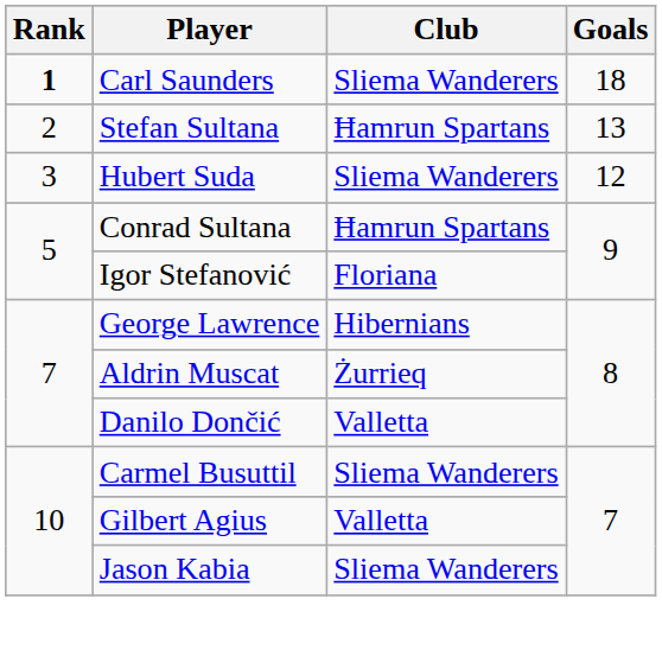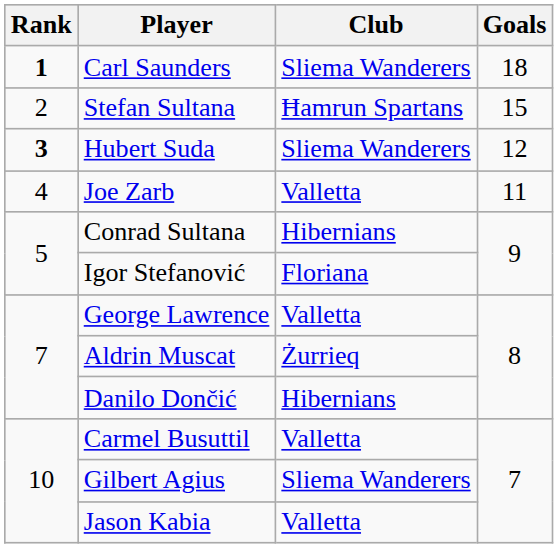 <table class="wikitable" style="text-align:center">
 <tr>
 <th>Rank</th>
 <th>Player</th>
 <th>Club</th>
 <th>Goals</th>
 </tr>
 <tr>
 <td><strong>1</strong></td>
 <td align="left"> <a href='#'>Carl Saunders</a></td>
 <td align="left"><a href='#'>Sliema Wanderers</a></td>
 <td>18</td>
 </tr>
 <tr>
 <td>2</td>
 <td align="left"> <a href='#'>Stefan Sultana</a></td>
 <td align="left"><a href='#'>Ħamrun Spartans</a></td>
-<td>13</td>
+<td>15</td>
 </tr>
 <tr>
-<td>3</td>
+<td><strong>3</strong></td>
 <td align="left"> <a href='#'>Hubert Suda</a></td>
 <td align="left"><a href='#'>Sliema Wanderers</a></td>
 <td>12</td>
 </tr>
 <tr>
+<td>4</td>
+<td align="left"> <a href='#'>Joe Zarb</a></td>
+<td align="left"><a href='#'>Valletta</a></td>
+<td>11</td>
+</tr>
+<tr>
 <td rowspan="2">5</td>
 <td align="left"> Conrad Sultana</td>
-<td align="left"><a href='#'>Ħamrun Spartans</a></td>
+<td align="left"><a href='#'>Hibernians</a></td>
 <td rowspan="2">9</td>
 </tr>
 <tr>
 <td align="left"> Igor Stefanović</td>
 <td align="left"><a href='#'>Floriana</a></td>
 </tr>
 <tr>
 <td rowspan="3">7</td>
 <td align="left"> <a href='#'>George Lawrence</a></td>
-<td align="left"><a href='#'>Hibernians</a></td>
+<td align="left"><a href='#'>Valletta</a></td>
 <td rowspan="3">8</td>
 </tr>
 <tr>
 <td align="left"> <a href='#'>Aldrin Muscat</a></td>
 <td align="left"><a href='#'>Żurrieq</a></td>
 </tr>
 <tr>
 <td align="left"><a href='#'>Danilo Dončić</a></td>
-<td align="left"><a href='#'>Valletta</a></td>
+<td align="left"><a href='#'>Hibernians</a></td>
 </tr>
 <tr>
 <td rowspan="3">10</td>
 <td align="left"> <a href='#'>Carmel Busuttil</a></td>
-<td align="left"><a href='#'>Sliema Wanderers</a></td>
+<td align="left"><a href='#'>Valletta</a></td>
 <td rowspan="3">7</td>
 </tr>
 <tr>
 <td align="left"> <a href='#'>Gilbert Agius</a></td>
-<td align="left"><a href='#'>Valletta</a></td>
+<td align="left"><a href='#'>Sliema Wanderers</a></td>
 </tr>
 <tr>
 <td align="left"> <a href='#'>Jason Kabia</a></td>
-<td align="left"><a href='#'>Sliema Wanderers</a></td>
+<td align="left"><a href='#'>Valletta</a></td>
 </tr>
 </table>
